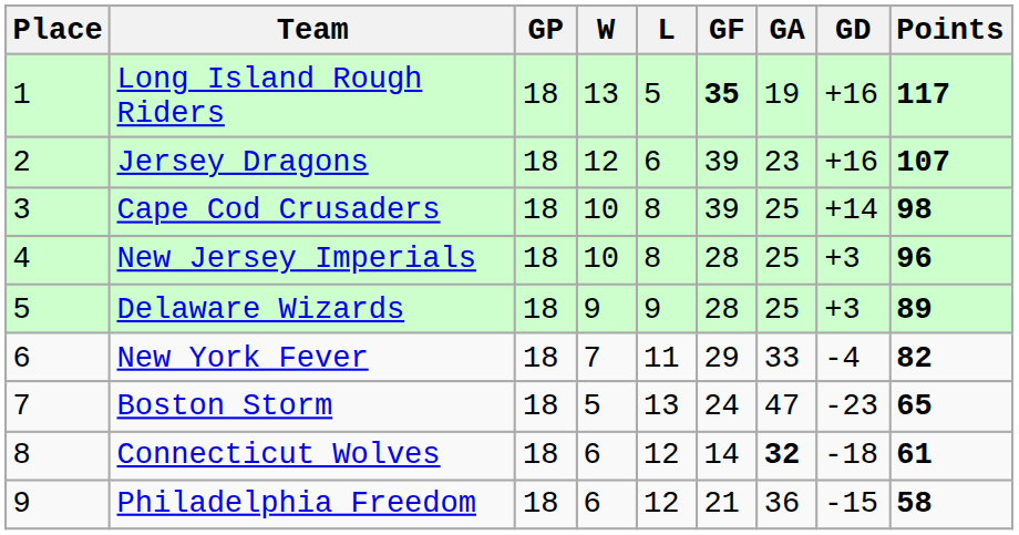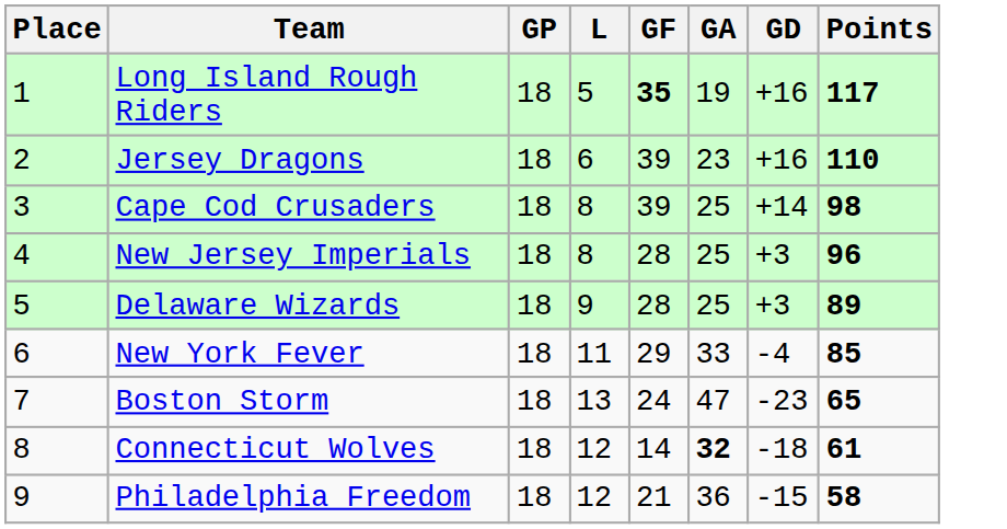 <table class="wikitable">
 <tr>
 <th>Place</th>
 <th width="170">Team</th>
 <th width="20">GP</th>
-<th width="20">W</th>
 <th width="20">L</th>
 <th width="20">GF</th>
 <th width="20">GA</th>
 <th width="25">GD</th>
 <th>Points</th>
 </tr>
 <tr bgcolor=#ccffcc>
 <td>1</td>
 <td><a href='#'>Long Island Rough Riders</a></td>
 <td>18</td>
-<td>13</td>
 <td>5</td>
 <td><strong>35</strong></td>
 <td>19</td>
 <td>+16</td>
 <td><strong>117</strong></td>
 </tr>
 <tr bgcolor=#ccffcc>
 <td>2</td>
 <td><a href='#'>Jersey Dragons</a></td>
 <td>18</td>
-<td>12</td>
 <td>6</td>
 <td>39</td>
 <td>23</td>
 <td>+16</td>
-<td><strong>107</strong></td>
+<td><strong>110</strong></td>
 </tr>
 <tr bgcolor=#ccffcc>
 <td>3</td>
 <td><a href='#'>Cape Cod Crusaders</a></td>
 <td>18</td>
-<td>10</td>
 <td>8</td>
 <td>39</td>
 <td>25</td>
 <td>+14</td>
 <td><strong>98</strong></td>
 </tr>
 <tr bgcolor=#ccffcc>
 <td>4</td>
 <td><a href='#'>New Jersey Imperials</a></td>
 <td>18</td>
-<td>10</td>
 <td>8</td>
 <td>28</td>
 <td>25</td>
 <td>+3</td>
 <td><strong>96</strong></td>
 </tr>
 <tr bgcolor=#ccffcc>
 <td>5</td>
 <td><a href='#'>Delaware Wizards</a></td>
 <td>18</td>
 <td>9</td>
-<td>9</td>
 <td>28</td>
 <td>25</td>
 <td>+3</td>
 <td><strong>89</strong></td>
 </tr>
 <tr>
 <td>6</td>
 <td><a href='#'>New York Fever</a></td>
 <td>18</td>
-<td>7</td>
 <td>11</td>
 <td>29</td>
 <td>33</td>
 <td>-4</td>
-<td><strong>82</strong></td>
+<td><strong>85</strong></td>
 </tr>
 <tr>
 <td>7</td>
 <td><a href='#'>Boston Storm</a></td>
 <td>18</td>
-<td>5</td>
 <td>13</td>
 <td>24</td>
 <td>47</td>
 <td>-23</td>
 <td><strong>65</strong></td>
 </tr>
 <tr>
 <td>8</td>
 <td><a href='#'>Connecticut Wolves</a></td>
 <td>18</td>
-<td>6</td>
 <td>12</td>
 <td>14</td>
 <td><strong>32</strong></td>
 <td>-18</td>
 <td><strong>61</strong></td>
 </tr>
 <tr>
 <td>9</td>
 <td><a href='#'>Philadelphia Freedom</a></td>
 <td>18</td>
-<td>6</td>
 <td>12</td>
 <td>21</td>
 <td>36</td>
 <td>-15</td>
 <td><strong>58</strong></td>
 </tr>
 </table>
